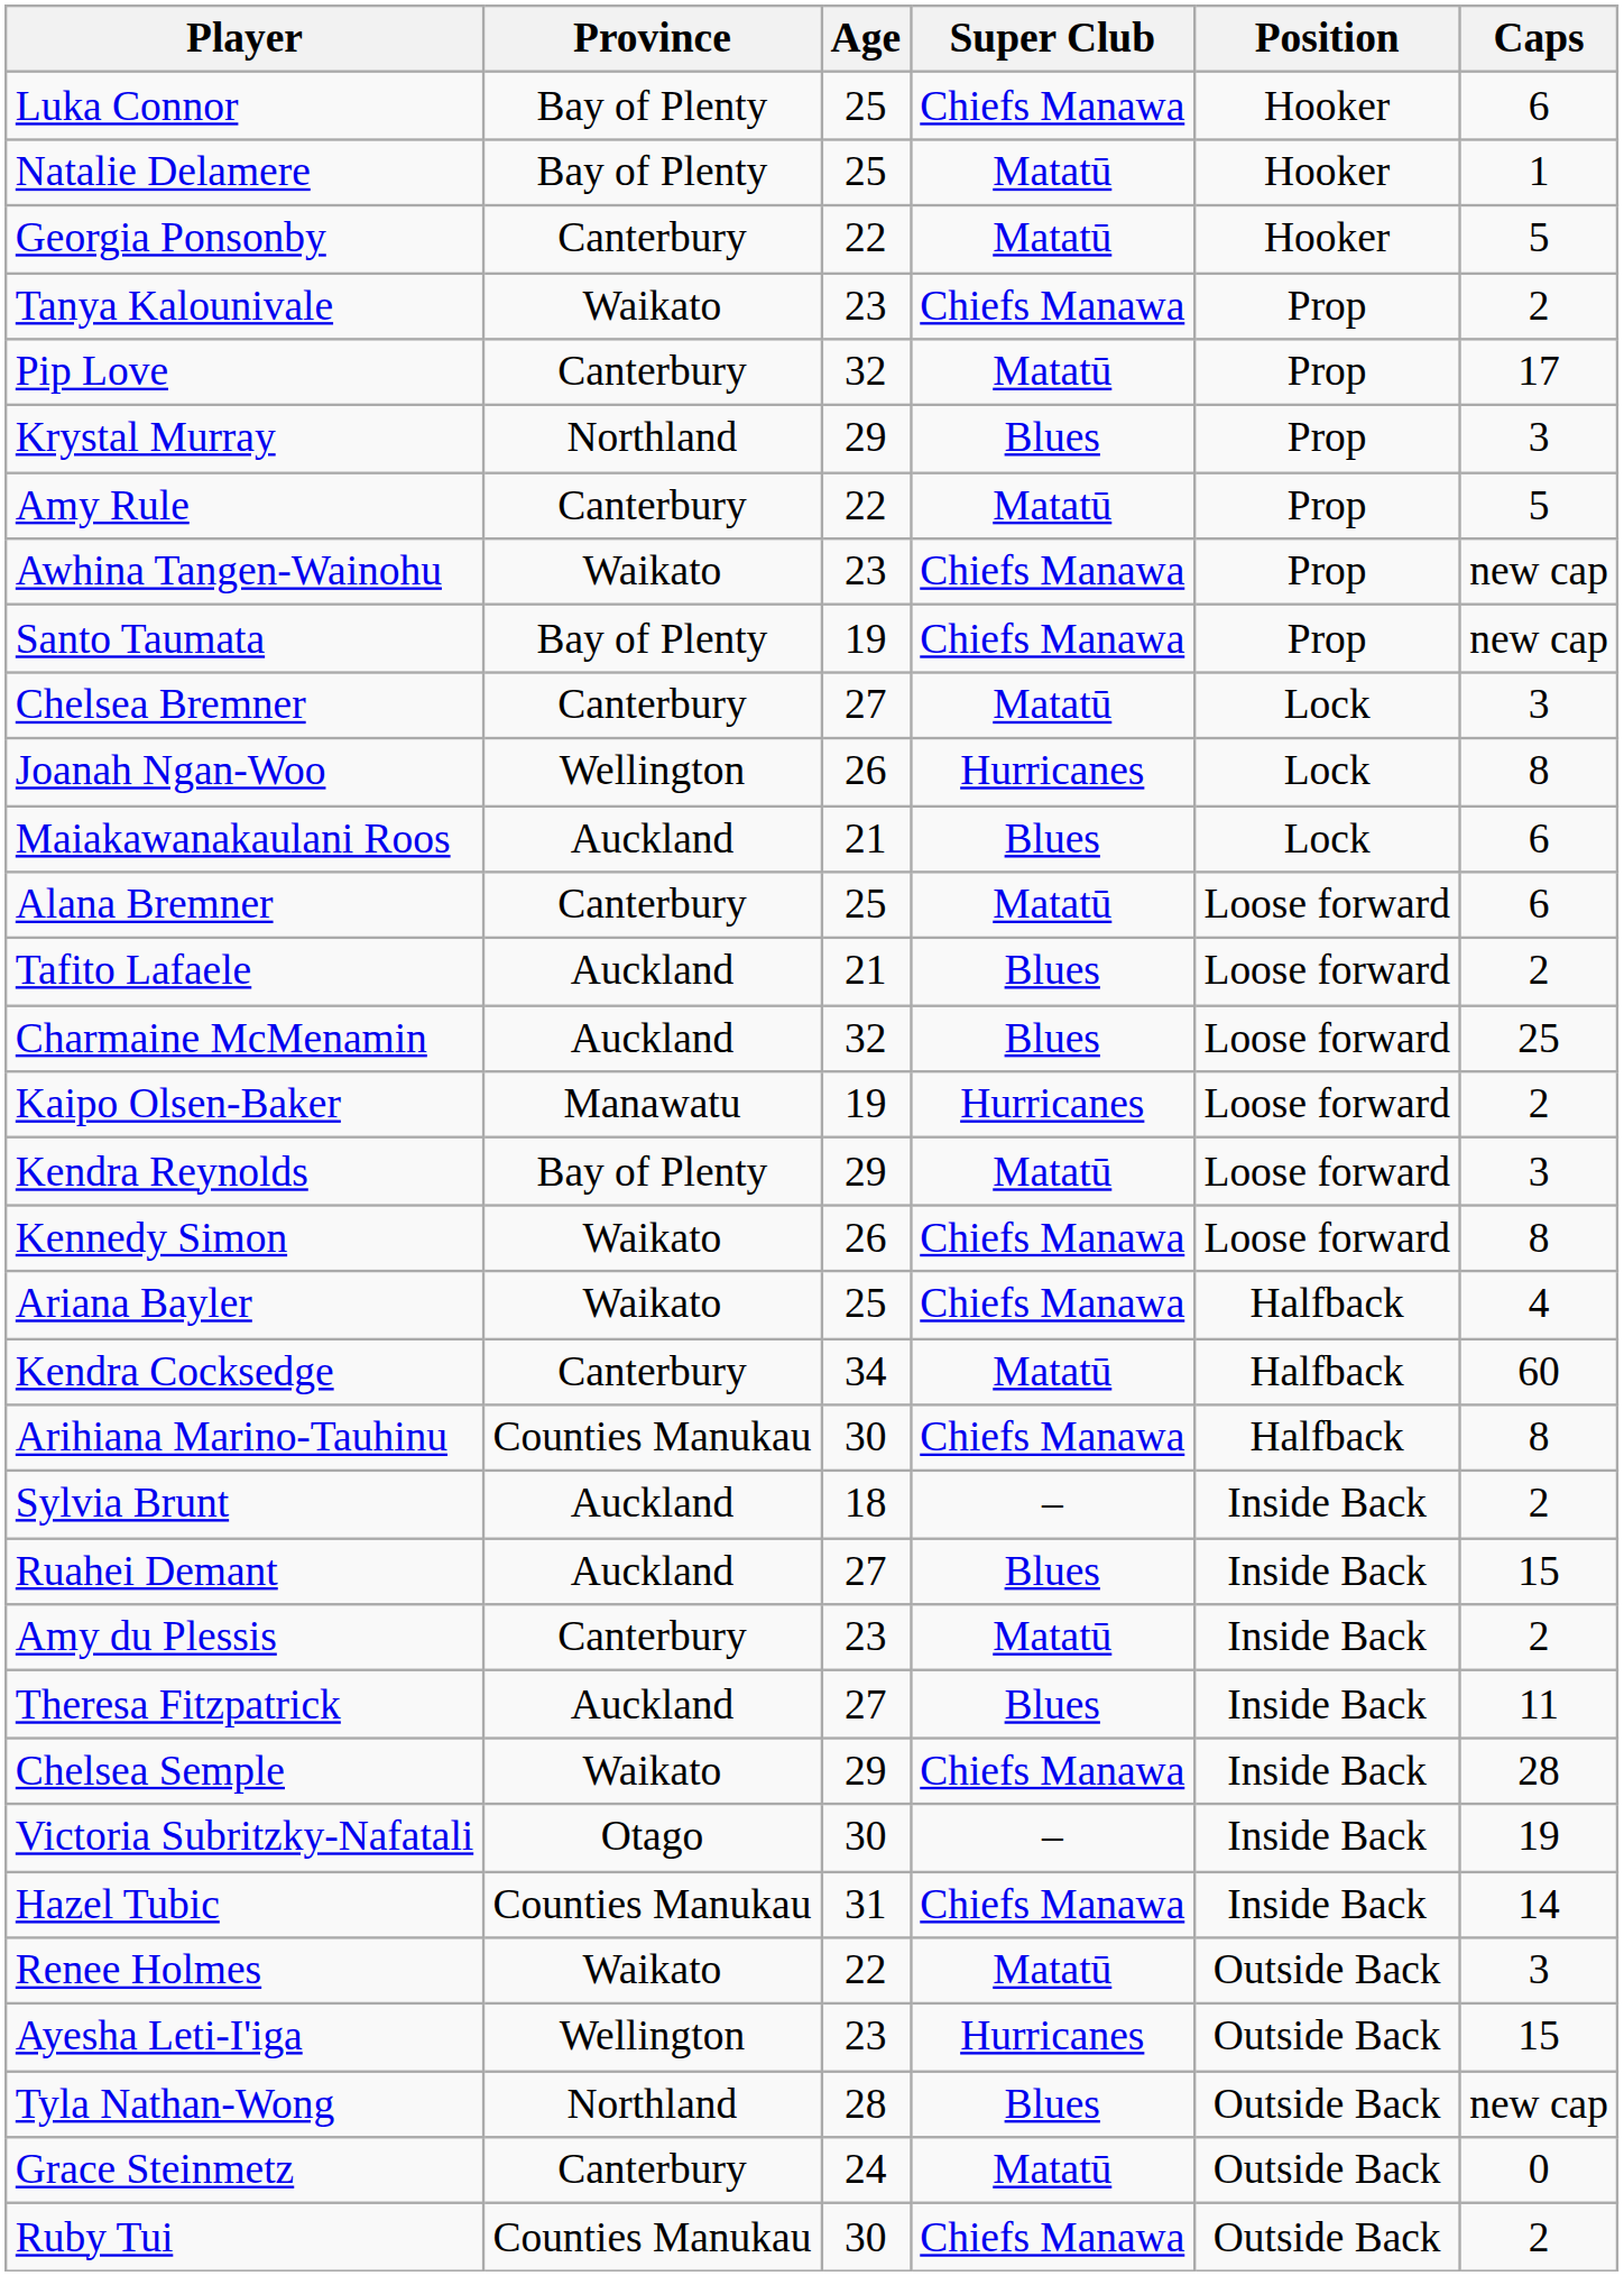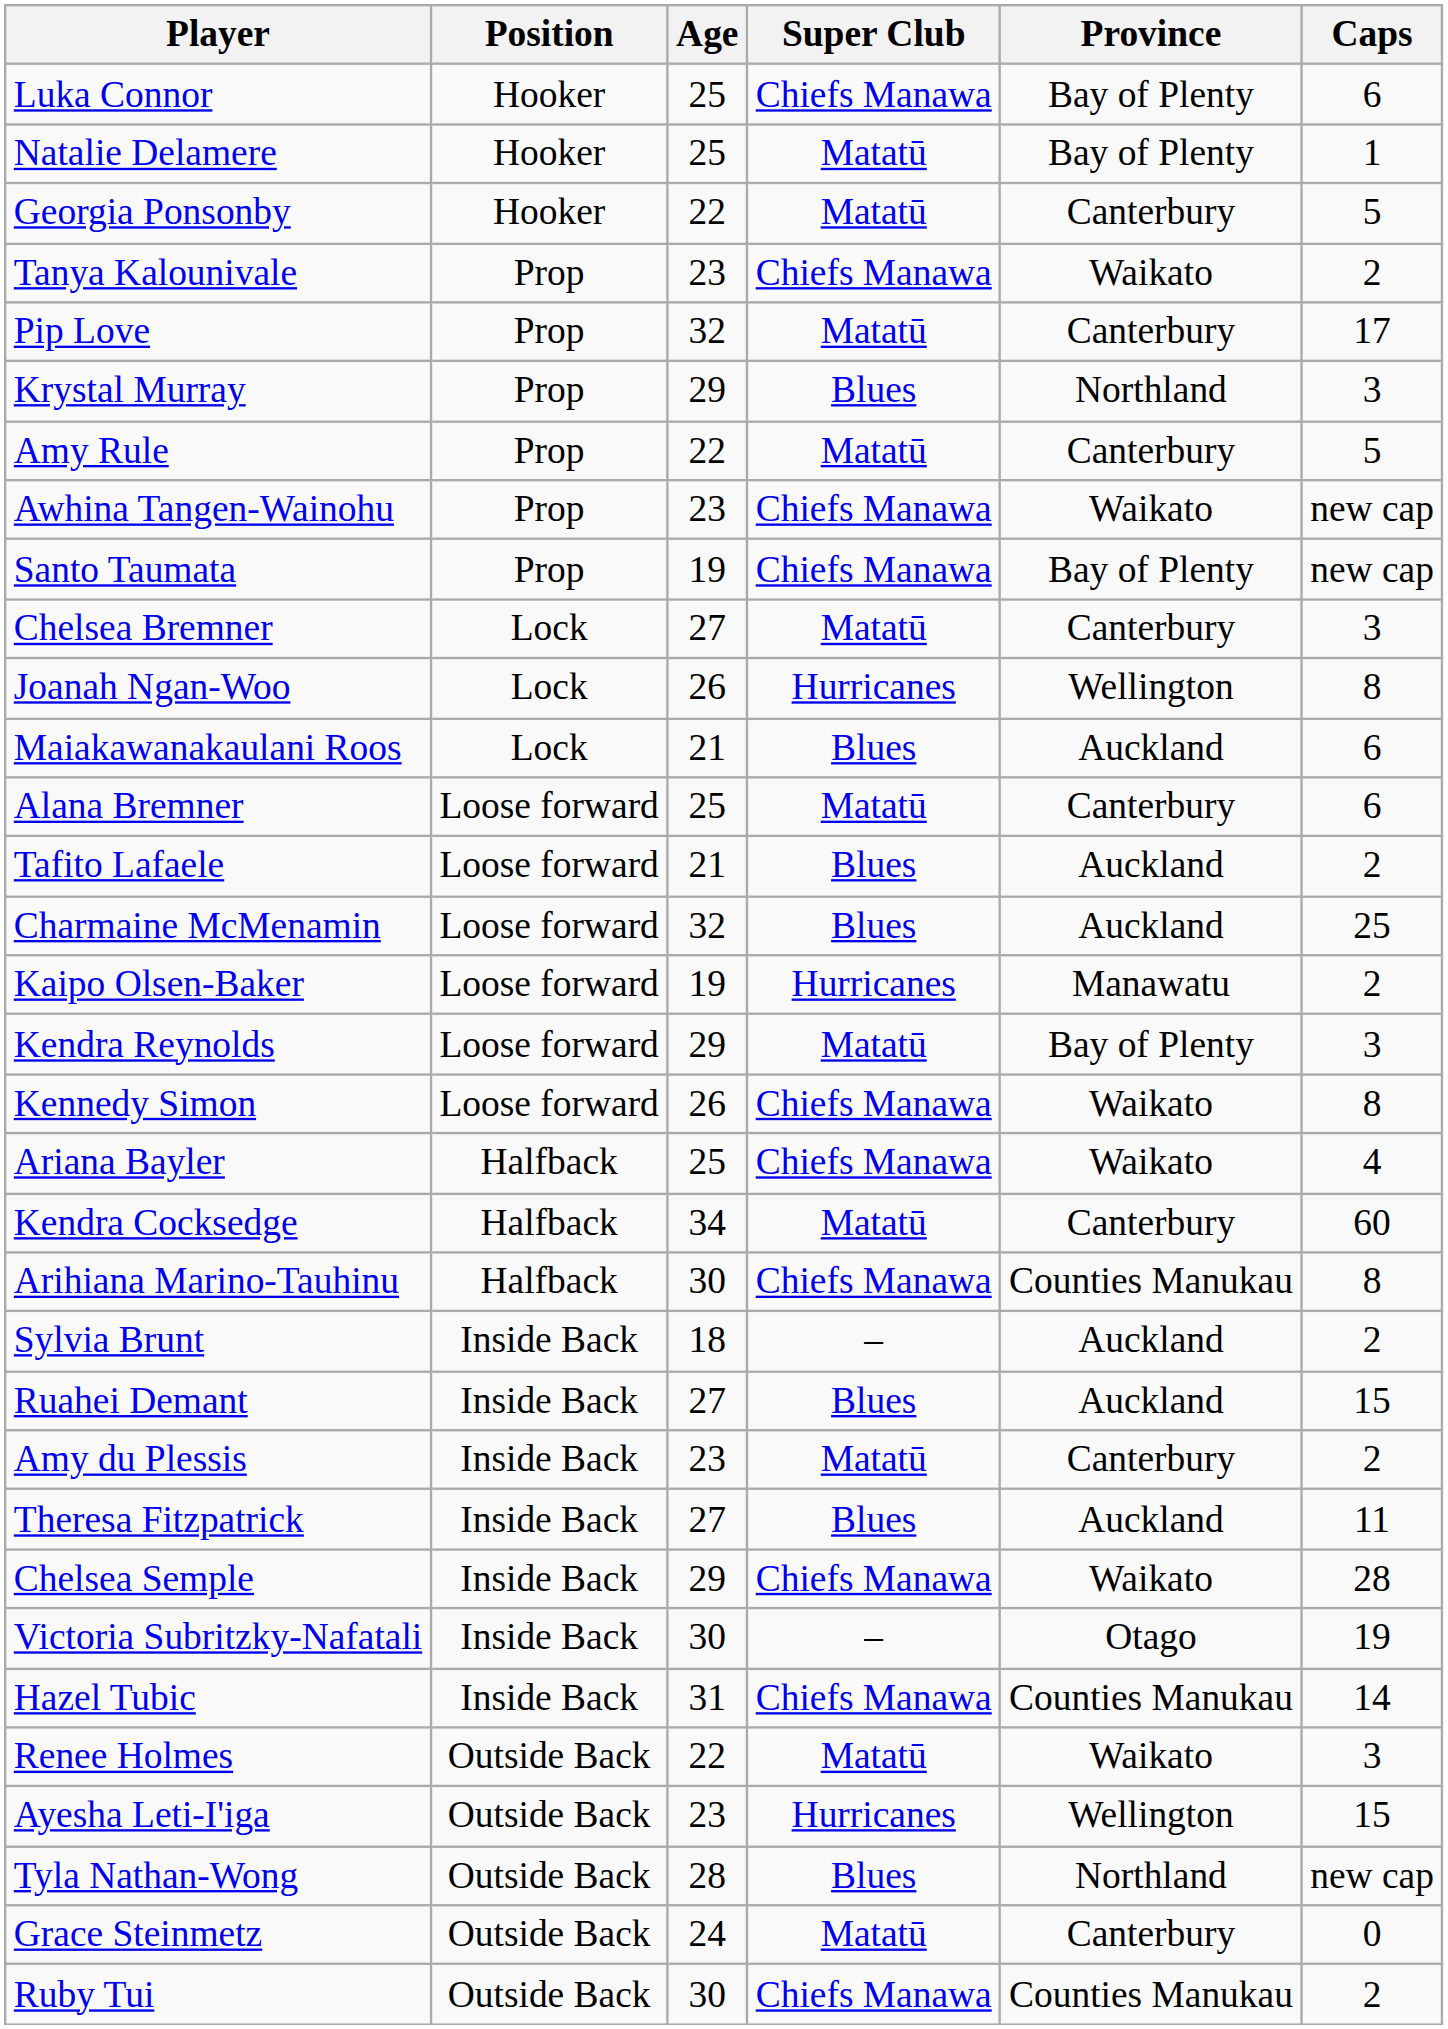 <table class="wikitable sortable" style="text-align: center;">
 <tr>
 <th>Player</th>
-<th>Province</th>
+<th>Position</th>
 <th>Age</th>
 <th>Super Club</th>
-<th>Position</th>
+<th>Province</th>
 <th>Caps</th>
 </tr>
 <tr>
 <td align="left"><a href='#'>Luka Connor</a></td>
-<td>Bay of Plenty</td>
+<td>Hooker</td>
 <td>25</td>
 <td><a href='#'>Chiefs Manawa</a></td>
-<td>Hooker</td>
+<td>Bay of Plenty</td>
 <td>6</td>
 </tr>
 <tr>
 <td align="left"><a href='#'>Natalie Delamere</a></td>
-<td>Bay of Plenty</td>
+<td>Hooker</td>
 <td>25</td>
 <td><a href='#'>Matatū</a></td>
-<td>Hooker</td>
+<td>Bay of Plenty</td>
 <td>1</td>
 </tr>
 <tr>
 <td align="left"><a href='#'>Georgia Ponsonby</a></td>
-<td>Canterbury</td>
+<td>Hooker</td>
 <td>22</td>
 <td><a href='#'>Matatū</a></td>
-<td>Hooker</td>
+<td>Canterbury</td>
 <td>5</td>
 </tr>
 <tr>
 <td align="left"><a href='#'>Tanya Kalounivale</a></td>
-<td>Waikato</td>
+<td>Prop</td>
 <td>23</td>
 <td><a href='#'>Chiefs Manawa</a></td>
-<td>Prop</td>
+<td>Waikato</td>
 <td>2</td>
 </tr>
 <tr>
 <td align="left"><a href='#'>Pip Love</a></td>
-<td>Canterbury</td>
+<td>Prop</td>
 <td>32</td>
 <td><a href='#'>Matatū</a></td>
-<td>Prop</td>
+<td>Canterbury</td>
 <td>17</td>
 </tr>
 <tr>
 <td align="left"><a href='#'>Krystal Murray</a></td>
-<td>Northland</td>
+<td>Prop</td>
 <td>29</td>
 <td><a href='#'>Blues</a></td>
-<td>Prop</td>
+<td>Northland</td>
 <td>3</td>
 </tr>
 <tr>
 <td align="left"><a href='#'>Amy Rule</a></td>
-<td>Canterbury</td>
+<td>Prop</td>
 <td>22</td>
 <td><a href='#'>Matatū</a></td>
-<td>Prop</td>
+<td>Canterbury</td>
 <td>5</td>
 </tr>
 <tr>
 <td align="left"><a href='#'>Awhina Tangen-Wainohu</a></td>
-<td>Waikato</td>
+<td>Prop</td>
 <td>23</td>
 <td><a href='#'>Chiefs Manawa</a></td>
-<td>Prop</td>
+<td>Waikato</td>
 <td>new cap</td>
 </tr>
 <tr>
 <td align="left"><a href='#'>Santo Taumata</a></td>
-<td>Bay of Plenty</td>
+<td>Prop</td>
 <td>19</td>
 <td><a href='#'>Chiefs Manawa</a></td>
-<td>Prop</td>
+<td>Bay of Plenty</td>
 <td>new cap</td>
 </tr>
 <tr>
 <td align="left"><a href='#'>Chelsea Bremner</a></td>
-<td>Canterbury</td>
+<td>Lock</td>
 <td>27</td>
 <td><a href='#'>Matatū</a></td>
-<td>Lock</td>
+<td>Canterbury</td>
 <td>3</td>
 </tr>
 <tr>
 <td align="left"><a href='#'>Joanah Ngan-Woo</a></td>
-<td>Wellington</td>
+<td>Lock</td>
 <td>26</td>
 <td><a href='#'>Hurricanes</a></td>
-<td>Lock</td>
+<td>Wellington</td>
 <td>8</td>
 </tr>
 <tr>
 <td align="left"><a href='#'>Maiakawanakaulani Roos</a></td>
-<td>Auckland</td>
+<td>Lock</td>
 <td>21</td>
 <td><a href='#'>Blues</a></td>
-<td>Lock</td>
+<td>Auckland</td>
 <td>6</td>
 </tr>
 <tr>
 <td align="left"><a href='#'>Alana Bremner</a></td>
-<td>Canterbury</td>
+<td>Loose forward</td>
 <td>25</td>
 <td><a href='#'>Matatū</a></td>
-<td>Loose forward</td>
+<td>Canterbury</td>
 <td>6</td>
 </tr>
 <tr>
 <td align="left"><a href='#'>Tafito Lafaele</a></td>
-<td>Auckland</td>
+<td>Loose forward</td>
 <td>21</td>
 <td><a href='#'>Blues</a></td>
-<td>Loose forward</td>
+<td>Auckland</td>
 <td>2</td>
 </tr>
 <tr>
 <td align="left"><a href='#'>Charmaine McMenamin</a></td>
-<td>Auckland</td>
+<td>Loose forward</td>
 <td>32</td>
 <td><a href='#'>Blues</a></td>
-<td>Loose forward</td>
+<td>Auckland</td>
 <td>25</td>
 </tr>
 <tr>
 <td align="left"><a href='#'>Kaipo Olsen-Baker</a></td>
-<td>Manawatu</td>
+<td>Loose forward</td>
 <td>19</td>
 <td><a href='#'>Hurricanes</a></td>
-<td>Loose forward</td>
+<td>Manawatu</td>
 <td>2</td>
 </tr>
 <tr>
 <td align="left"><a href='#'>Kendra Reynolds</a></td>
-<td>Bay of Plenty</td>
+<td>Loose forward</td>
 <td>29</td>
 <td><a href='#'>Matatū</a></td>
-<td>Loose forward</td>
+<td>Bay of Plenty</td>
 <td>3</td>
 </tr>
 <tr>
 <td align="left"><a href='#'>Kennedy Simon</a></td>
-<td>Waikato</td>
+<td>Loose forward</td>
 <td>26</td>
 <td><a href='#'>Chiefs Manawa</a></td>
-<td>Loose forward</td>
+<td>Waikato</td>
 <td>8</td>
 </tr>
 <tr>
 <td align="left"><a href='#'>Ariana Bayler</a></td>
-<td>Waikato</td>
+<td>Halfback</td>
 <td>25</td>
 <td><a href='#'>Chiefs Manawa</a></td>
-<td>Halfback</td>
+<td>Waikato</td>
 <td>4</td>
 </tr>
 <tr>
 <td align="left"><a href='#'>Kendra Cocksedge</a></td>
-<td>Canterbury</td>
+<td>Halfback</td>
 <td>34</td>
 <td><a href='#'>Matatū</a></td>
-<td>Halfback</td>
+<td>Canterbury</td>
 <td>60</td>
 </tr>
 <tr>
 <td align="left"><a href='#'>Arihiana Marino-Tauhinu</a></td>
-<td>Counties Manukau</td>
+<td>Halfback</td>
 <td>30</td>
 <td><a href='#'>Chiefs Manawa</a></td>
-<td>Halfback</td>
+<td>Counties Manukau</td>
 <td>8</td>
 </tr>
 <tr>
 <td align="left"><a href='#'>Sylvia Brunt</a></td>
-<td>Auckland</td>
+<td>Inside Back</td>
 <td>18</td>
 <td>–</td>
-<td>Inside Back</td>
+<td>Auckland</td>
 <td>2</td>
 </tr>
 <tr>
 <td align="left"><a href='#'>Ruahei Demant</a></td>
-<td>Auckland</td>
+<td>Inside Back</td>
 <td>27</td>
 <td><a href='#'>Blues</a></td>
-<td>Inside Back</td>
+<td>Auckland</td>
 <td>15</td>
 </tr>
 <tr>
 <td align="left"><a href='#'>Amy du Plessis</a></td>
-<td>Canterbury</td>
+<td>Inside Back</td>
 <td>23</td>
 <td><a href='#'>Matatū</a></td>
-<td>Inside Back</td>
+<td>Canterbury</td>
 <td>2</td>
 </tr>
 <tr>
 <td align="left"><a href='#'>Theresa Fitzpatrick</a></td>
-<td>Auckland</td>
+<td>Inside Back</td>
 <td>27</td>
 <td><a href='#'>Blues</a></td>
-<td>Inside Back</td>
+<td>Auckland</td>
 <td>11</td>
 </tr>
 <tr>
 <td align="left"><a href='#'>Chelsea Semple</a></td>
-<td>Waikato</td>
+<td>Inside Back</td>
 <td>29</td>
 <td><a href='#'>Chiefs Manawa</a></td>
-<td>Inside Back</td>
+<td>Waikato</td>
 <td>28</td>
 </tr>
 <tr>
 <td align="left"><a href='#'>Victoria Subritzky-Nafatali</a></td>
-<td>Otago</td>
+<td>Inside Back</td>
 <td>30</td>
 <td>–</td>
-<td>Inside Back</td>
+<td>Otago</td>
 <td>19</td>
 </tr>
 <tr>
 <td align="left"><a href='#'>Hazel Tubic</a></td>
-<td>Counties Manukau</td>
+<td>Inside Back</td>
 <td>31</td>
 <td><a href='#'>Chiefs Manawa</a></td>
-<td>Inside Back</td>
+<td>Counties Manukau</td>
 <td>14</td>
 </tr>
 <tr>
 <td align="left"><a href='#'>Renee Holmes</a></td>
-<td>Waikato</td>
+<td>Outside Back</td>
 <td>22</td>
 <td><a href='#'>Matatū</a></td>
-<td>Outside Back</td>
+<td>Waikato</td>
 <td>3</td>
 </tr>
 <tr>
 <td align="left"><a href='#'>Ayesha Leti-I'iga</a></td>
-<td>Wellington</td>
+<td>Outside Back</td>
 <td>23</td>
 <td><a href='#'>Hurricanes</a></td>
-<td>Outside Back</td>
+<td>Wellington</td>
 <td>15</td>
 </tr>
 <tr>
 <td align="left"><a href='#'>Tyla Nathan-Wong</a></td>
-<td>Northland</td>
+<td>Outside Back</td>
 <td>28</td>
 <td><a href='#'>Blues</a></td>
-<td>Outside Back</td>
+<td>Northland</td>
 <td>new cap</td>
 </tr>
 <tr>
 <td align="left"><a href='#'>Grace Steinmetz</a></td>
-<td>Canterbury</td>
+<td>Outside Back</td>
 <td>24</td>
 <td><a href='#'>Matatū</a></td>
-<td>Outside Back</td>
+<td>Canterbury</td>
 <td>0</td>
 </tr>
 <tr>
 <td align="left"><a href='#'>Ruby Tui</a></td>
-<td>Counties Manukau</td>
+<td>Outside Back</td>
 <td>30</td>
 <td><a href='#'>Chiefs Manawa</a></td>
-<td>Outside Back</td>
+<td>Counties Manukau</td>
 <td>2</td>
 </tr>
 </table>
